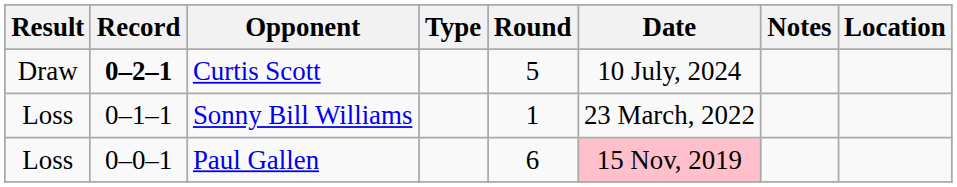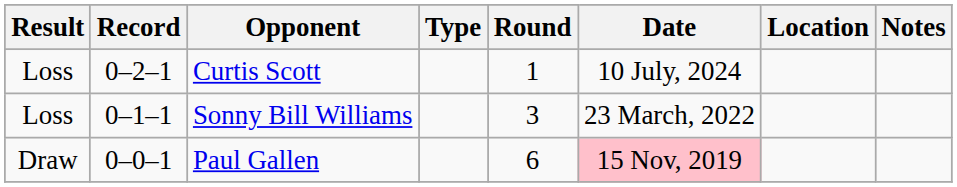 <table class="wikitable" style="text-align:center; font-size:95%">
 <tr>
 <th>Result</th>
 <th>Record</th>
 <th>Opponent</th>
 <th>Type</th>
 <th>Round</th>
 <th>Date</th>
+<th>Location</th>
 <th>Notes</th>
-<th>Location</th>
 </tr>
 <tr>
-<td>Draw</td>
-<td><strong>0–2–1</strong></td>
+<td>Loss</td>
+<td>0–2–1</td>
 <td style="text-align:left;"> <a href='#'>Curtis Scott</a></td>
 <td></td>
-<td>5</td>
+<td>1</td>
 <td>10 July, 2024</td>
+<td style="text-align:left;"> </td>
 <td></td>
-<td style="text-align:left;"> </td>
 </tr>
 <tr>
 <td>Loss</td>
 <td>0–1–1</td>
 <td style="text-align:left;"> <a href='#'>Sonny Bill Williams</a></td>
 <td></td>
-<td>1</td>
+<td>3</td>
 <td>23 March, 2022</td>
+<td style="text-align:left;"> </td>
 <td></td>
-<td style="text-align:left;"> </td>
 </tr>
 <tr>
-<td>Loss</td>
+<td>Draw</td>
 <td>0–0–1</td>
 <td style="text-align:left;"> <a href='#'>Paul Gallen</a></td>
 <td></td>
 <td>6</td>
 <td style="background: pink;">15 Nov, 2019</td>
+<td style="text-align:left;"> </td>
 <td></td>
-<td style="text-align:left;"> </td>
 </tr>
 </table>
